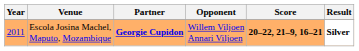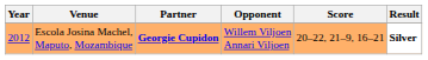 <table class="sortable wikitable" style="font-size: 90%;">
 <tr>
 <th>Year</th>
 <th>Venue</th>
 <th>Partner</th>
 <th>Opponent</th>
 <th>Score</th>
 <th>Result</th>
 </tr>
 <tr>
 </tr>
 <tr style="background:#FFB069">
-<td align="center"><a href='#'>2011</a></td>
+<td align="center"><a href='#'>2012</a></td>
 <td align="left">Escola Josina Machel,<br><a href='#'>Maputo</a>, <a href='#'>Mozambique</a></td>
 <td align="left"><strong> <a href='#'>Georgie Cupidon</a></strong></td>
 <td align="left"> <a href='#'>Willem Viljoen</a><br> <a href='#'>Annari Viljoen</a></td>
-<td align="left"><strong>20–22, 21–9, 16–21</strong></td>
+<td align="left">20–22, 21–9, 16–21</td>
 <td style="text-align:left; background:white"> <strong>Silver</strong></td>
 </tr>
 </table>
